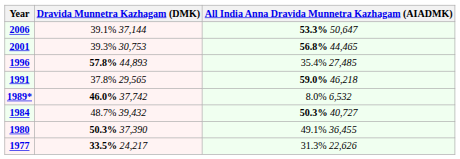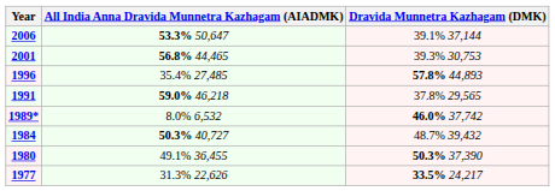 <table class="wikitable" class="toccolours" style="float:right; margin:1em 0 1em 1em; font-size:95%;">
 <tr>
 <th>Year</th>
+<th><a href='#'>All India Anna Dravida Munnetra Kazhagam</a> (AIADMK)</th>
 <th><a href='#'>Dravida Munnetra Kazhagam</a> (DMK)</th>
-<th><a href='#'>All India Anna Dravida Munnetra Kazhagam</a> (AIADMK)</th>
 </tr>
 <tr>
 <td style="text-align:center; background:honeyDew;"><strong><a href='#'>2006</a></strong></td>
+<td style="text-align:center; background:honeyDew;"><strong>53.3%</strong> <em>50,647</em></td>
 <td style="text-align:center; background:#fff3f3;">39.1% <em>37,144</em></td>
-<td style="text-align:center; background:honeyDew;"><strong>53.3%</strong> <em>50,647</em></td>
 </tr>
 <tr>
 <td style="text-align:center; background:honeyDew;"><strong><a href='#'>2001</a></strong></td>
+<td style="text-align:center; background:honeyDew;"><strong>56.8%</strong> <em>44,465</em></td>
 <td style="text-align:center; background:#fff3f3;">39.3% <em>30,753</em></td>
-<td style="text-align:center; background:honeyDew;"><strong>56.8%</strong> <em>44,465</em></td>
 </tr>
 <tr>
 <td style="text-align:center; background:#fff3f3;"><strong><a href='#'>1996</a></strong></td>
+<td style="text-align:center; background:honeyDew;">35.4% <em>27,485</em></td>
 <td style="text-align:center; background:#fff3f3;"><strong>57.8%</strong> <em>44,893</em></td>
-<td style="text-align:center; background:honeyDew;">35.4% <em>27,485</em></td>
 </tr>
 <tr>
 <td style="text-align:center; background:honeyDew;"><strong><a href='#'>1991</a></strong></td>
+<td style="text-align:center; background:honeyDew;"><strong>59.0%</strong> <em>46,218</em></td>
 <td style="text-align:center; background:#fff3f3;">37.8% <em>29,565</em></td>
-<td style="text-align:center; background:honeyDew;"><strong>59.0%</strong> <em>46,218</em></td>
 </tr>
 <tr>
 <td style="text-align:center; background:#fff3f3;"><strong><a href='#'>1989*</a></strong></td>
+<td style="text-align:center; background:honeyDew;">8.0% <em>6,532</em></td>
 <td style="text-align:center; background:#fff3f3;"><strong>46.0%</strong> <em>37,742</em></td>
-<td style="text-align:center; background:honeyDew;">8.0% <em>6,532</em></td>
 </tr>
 <tr>
 <td style="text-align:center; background:honeyDew;"><strong><a href='#'>1984</a></strong></td>
+<td style="text-align:center; background:honeyDew;"><strong>50.3%</strong> <em>40,727</em></td>
 <td style="text-align:center; background:#fff3f3;">48.7% <em>39,432</em></td>
-<td style="text-align:center; background:honeyDew;"><strong>50.3%</strong> <em>40,727</em></td>
 </tr>
 <tr>
 <td style="text-align:center; background:#fff3f3;"><strong><a href='#'>1980</a></strong></td>
+<td style="text-align:center; background:honeyDew;">49.1% <em>36,455</em></td>
 <td style="text-align:center; background:#fff3f3;"><strong>50.3%</strong> <em>37,390</em></td>
-<td style="text-align:center; background:honeyDew;">49.1% <em>36,455</em></td>
 </tr>
 <tr>
 <td style="text-align:center; background:#fff3f3;"><strong><a href='#'>1977</a></strong></td>
+<td style="text-align:center; background:honeyDew;">31.3% <em>22,626</em></td>
 <td style="text-align:center; background:#fff3f3;"><strong>33.5%</strong> <em>24,217</em></td>
-<td style="text-align:center; background:honeyDew;">31.3% <em>22,626</em></td>
 </tr>
 </table>
